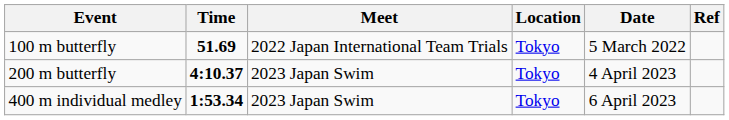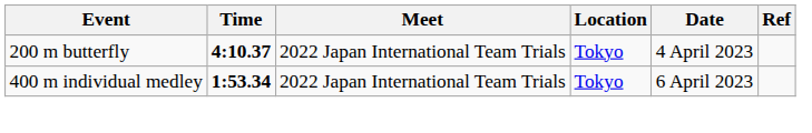 <table class="wikitable">
 <tr>
 <th>Event</th>
 <th>Time</th>
 <th>Meet</th>
 <th>Location</th>
 <th>Date</th>
 <th>Ref</th>
 </tr>
 <tr>
-<td>100 m butterfly</td>
-<td style="text-align:center;"><strong>51.69</strong></td>
-<td>2022 Japan International Team Trials</td>
-<td><a href='#'>Tokyo</a></td>
-<td>5 March 2022</td>
-<td style="text-align:center;"></td>
-</tr>
-<tr>
 <td>200 m butterfly</td>
 <td style="text-align:center;"><strong>4:10.37</strong></td>
-<td>2023 Japan Swim</td>
+<td>2022 Japan International Team Trials</td>
 <td><a href='#'>Tokyo</a></td>
 <td>4 April 2023</td>
 <td style="text-align:center;"></td>
 </tr>
 <tr>
 <td>400 m individual medley</td>
 <td style="text-align:center;"><strong>1:53.34</strong></td>
-<td>2023 Japan Swim</td>
+<td>2022 Japan International Team Trials</td>
 <td><a href='#'>Tokyo</a></td>
 <td>6 April 2023</td>
 <td style="text-align:center;"></td>
 </tr>
 </table>
